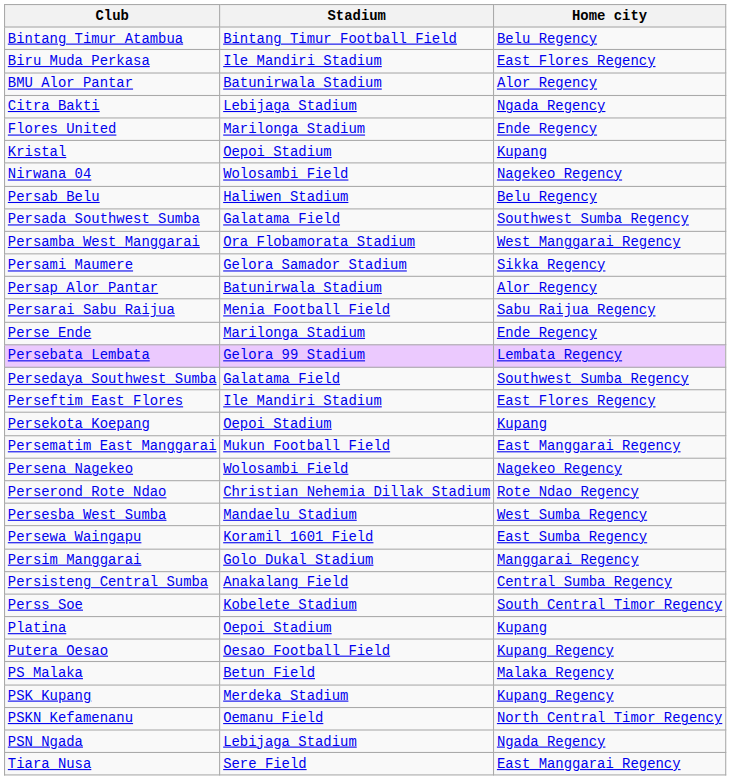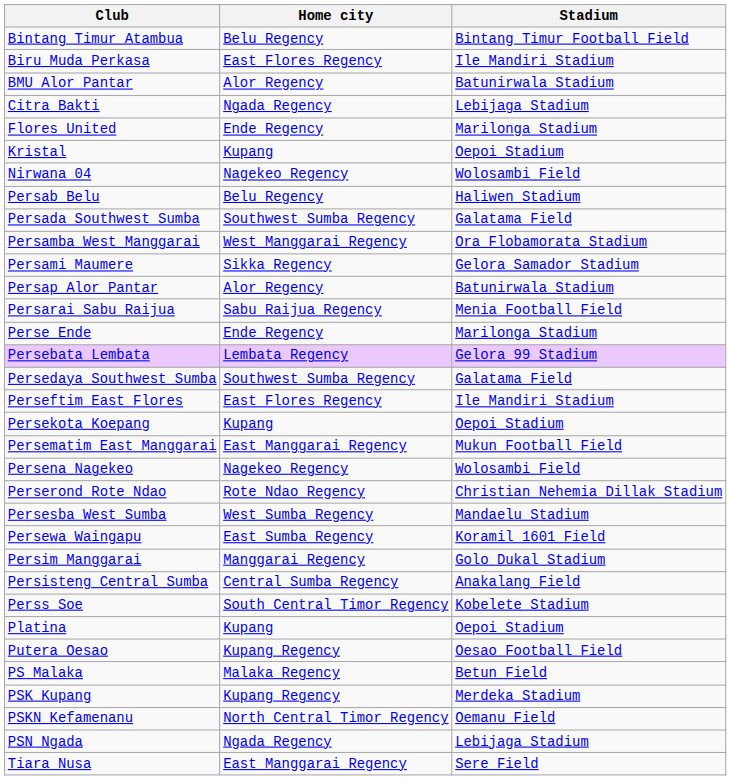 <table class="wikitable sortable">
 <tr>
 <th>Club</th>
+<th>Home city</th>
 <th>Stadium</th>
-<th>Home city</th>
 </tr>
 <tr>
 <td><a href='#'>Bintang Timur Atambua</a></td>
+<td><a href='#'>Belu Regency</a></td>
 <td><a href='#'>Bintang Timur Football Field</a></td>
-<td><a href='#'>Belu Regency</a></td>
 </tr>
 <tr>
 <td><a href='#'>Biru Muda Perkasa</a></td>
+<td><a href='#'>East Flores Regency</a></td>
 <td><a href='#'>Ile Mandiri Stadium</a></td>
-<td><a href='#'>East Flores Regency</a></td>
 </tr>
 <tr>
 <td><a href='#'>BMU Alor Pantar</a></td>
+<td><a href='#'>Alor Regency</a></td>
 <td><a href='#'>Batunirwala Stadium</a></td>
-<td><a href='#'>Alor Regency</a></td>
 </tr>
 <tr>
 <td><a href='#'>Citra Bakti</a></td>
+<td><a href='#'>Ngada Regency</a></td>
 <td><a href='#'>Lebijaga Stadium</a></td>
-<td><a href='#'>Ngada Regency</a></td>
 </tr>
 <tr>
 <td><a href='#'>Flores United</a></td>
+<td><a href='#'>Ende Regency</a></td>
 <td><a href='#'>Marilonga Stadium</a></td>
-<td><a href='#'>Ende Regency</a></td>
 </tr>
 <tr>
 <td><a href='#'>Kristal</a></td>
+<td><a href='#'>Kupang</a></td>
 <td><a href='#'>Oepoi Stadium</a></td>
-<td><a href='#'>Kupang</a></td>
 </tr>
 <tr>
 <td><a href='#'>Nirwana 04</a></td>
+<td><a href='#'>Nagekeo Regency</a></td>
 <td><a href='#'>Wolosambi Field</a></td>
-<td><a href='#'>Nagekeo Regency</a></td>
 </tr>
 <tr>
 <td><a href='#'>Persab Belu</a></td>
+<td><a href='#'>Belu Regency</a></td>
 <td><a href='#'>Haliwen Stadium</a></td>
-<td><a href='#'>Belu Regency</a></td>
 </tr>
 <tr>
 <td><a href='#'>Persada Southwest Sumba</a></td>
+<td><a href='#'>Southwest Sumba Regency</a></td>
 <td><a href='#'>Galatama Field</a></td>
-<td><a href='#'>Southwest Sumba Regency</a></td>
 </tr>
 <tr>
 <td><a href='#'>Persamba West Manggarai</a></td>
+<td><a href='#'>West Manggarai Regency</a></td>
 <td><a href='#'>Ora Flobamorata Stadium</a></td>
-<td><a href='#'>West Manggarai Regency</a></td>
 </tr>
 <tr>
 <td><a href='#'>Persami Maumere</a></td>
+<td><a href='#'>Sikka Regency</a></td>
 <td><a href='#'>Gelora Samador Stadium</a></td>
-<td><a href='#'>Sikka Regency</a></td>
 </tr>
 <tr>
 <td><a href='#'>Persap Alor Pantar</a></td>
+<td><a href='#'>Alor Regency</a></td>
 <td><a href='#'>Batunirwala Stadium</a></td>
-<td><a href='#'>Alor Regency</a></td>
 </tr>
 <tr>
 <td><a href='#'>Persarai Sabu Raijua</a></td>
+<td><a href='#'>Sabu Raijua Regency</a></td>
 <td><a href='#'>Menia Football Field</a></td>
-<td><a href='#'>Sabu Raijua Regency</a></td>
 </tr>
 <tr>
 <td><a href='#'>Perse Ende</a></td>
+<td><a href='#'>Ende Regency</a></td>
 <td><a href='#'>Marilonga Stadium</a></td>
-<td><a href='#'>Ende Regency</a></td>
 </tr>
 <tr style="background:#ebc9fe;">
 <td><a href='#'>Persebata Lembata</a></td>
+<td><a href='#'>Lembata Regency</a></td>
 <td><a href='#'>Gelora 99 Stadium</a></td>
-<td><a href='#'>Lembata Regency</a></td>
 </tr>
 <tr>
 <td><a href='#'>Persedaya Southwest Sumba</a></td>
+<td><a href='#'>Southwest Sumba Regency</a></td>
 <td><a href='#'>Galatama Field</a></td>
-<td><a href='#'>Southwest Sumba Regency</a></td>
 </tr>
 <tr>
 <td><a href='#'>Perseftim East Flores</a></td>
+<td><a href='#'>East Flores Regency</a></td>
 <td><a href='#'>Ile Mandiri Stadium</a></td>
-<td><a href='#'>East Flores Regency</a></td>
 </tr>
 <tr>
 <td><a href='#'>Persekota Koepang</a></td>
+<td><a href='#'>Kupang</a></td>
 <td><a href='#'>Oepoi Stadium</a></td>
-<td><a href='#'>Kupang</a></td>
 </tr>
 <tr>
 <td><a href='#'>Persematim East Manggarai</a></td>
+<td><a href='#'>East Manggarai Regency</a></td>
 <td><a href='#'>Mukun Football Field</a></td>
-<td><a href='#'>East Manggarai Regency</a></td>
 </tr>
 <tr>
 <td><a href='#'>Persena Nagekeo</a></td>
+<td><a href='#'>Nagekeo Regency</a></td>
 <td><a href='#'>Wolosambi Field</a></td>
-<td><a href='#'>Nagekeo Regency</a></td>
 </tr>
 <tr>
 <td><a href='#'>Perserond Rote Ndao</a></td>
+<td><a href='#'>Rote Ndao Regency</a></td>
 <td><a href='#'>Christian Nehemia Dillak Stadium</a></td>
-<td><a href='#'>Rote Ndao Regency</a></td>
 </tr>
 <tr>
 <td><a href='#'>Persesba West Sumba</a></td>
+<td><a href='#'>West Sumba Regency</a></td>
 <td><a href='#'>Mandaelu Stadium</a></td>
-<td><a href='#'>West Sumba Regency</a></td>
 </tr>
 <tr>
 <td><a href='#'>Persewa Waingapu</a></td>
+<td><a href='#'>East Sumba Regency</a></td>
 <td><a href='#'>Koramil 1601 Field</a></td>
-<td><a href='#'>East Sumba Regency</a></td>
 </tr>
 <tr>
 <td><a href='#'>Persim Manggarai</a></td>
+<td><a href='#'>Manggarai Regency</a></td>
 <td><a href='#'>Golo Dukal Stadium</a></td>
-<td><a href='#'>Manggarai Regency</a></td>
 </tr>
 <tr>
 <td><a href='#'>Persisteng Central Sumba</a></td>
+<td><a href='#'>Central Sumba Regency</a></td>
 <td><a href='#'>Anakalang Field</a></td>
-<td><a href='#'>Central Sumba Regency</a></td>
 </tr>
 <tr>
 <td><a href='#'>Perss Soe</a></td>
+<td><a href='#'>South Central Timor Regency</a></td>
 <td><a href='#'>Kobelete Stadium</a></td>
-<td><a href='#'>South Central Timor Regency</a></td>
 </tr>
 <tr>
 <td><a href='#'>Platina</a></td>
+<td><a href='#'>Kupang</a></td>
 <td><a href='#'>Oepoi Stadium</a></td>
-<td><a href='#'>Kupang</a></td>
 </tr>
 <tr>
 <td><a href='#'>Putera Oesao</a></td>
+<td><a href='#'>Kupang Regency</a></td>
 <td><a href='#'>Oesao Football Field</a></td>
-<td><a href='#'>Kupang Regency</a></td>
 </tr>
 <tr>
 <td><a href='#'>PS Malaka</a></td>
+<td><a href='#'>Malaka Regency</a></td>
 <td><a href='#'>Betun Field</a></td>
-<td><a href='#'>Malaka Regency</a></td>
 </tr>
 <tr>
 <td><a href='#'>PSK Kupang</a></td>
+<td><a href='#'>Kupang Regency</a></td>
 <td><a href='#'>Merdeka Stadium</a></td>
-<td><a href='#'>Kupang Regency</a></td>
 </tr>
 <tr>
 <td><a href='#'>PSKN Kefamenanu</a></td>
+<td><a href='#'>North Central Timor Regency</a></td>
 <td><a href='#'>Oemanu Field</a></td>
-<td><a href='#'>North Central Timor Regency</a></td>
 </tr>
 <tr>
 <td><a href='#'>PSN Ngada</a></td>
+<td><a href='#'>Ngada Regency</a></td>
 <td><a href='#'>Lebijaga Stadium</a></td>
-<td><a href='#'>Ngada Regency</a></td>
 </tr>
 <tr>
 <td><a href='#'>Tiara Nusa</a></td>
+<td><a href='#'>East Manggarai Regency</a></td>
 <td><a href='#'>Sere Field</a></td>
-<td><a href='#'>East Manggarai Regency</a></td>
 </tr>
 </table>
